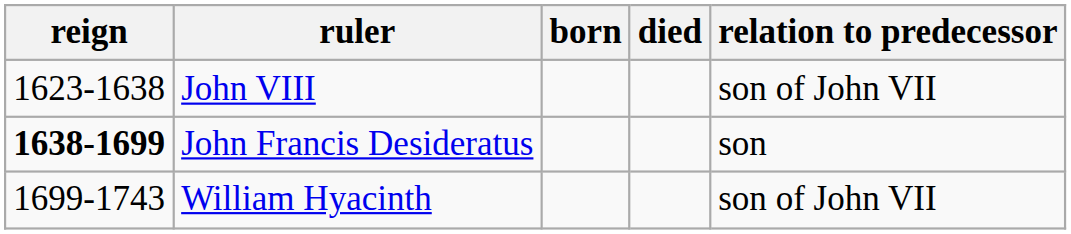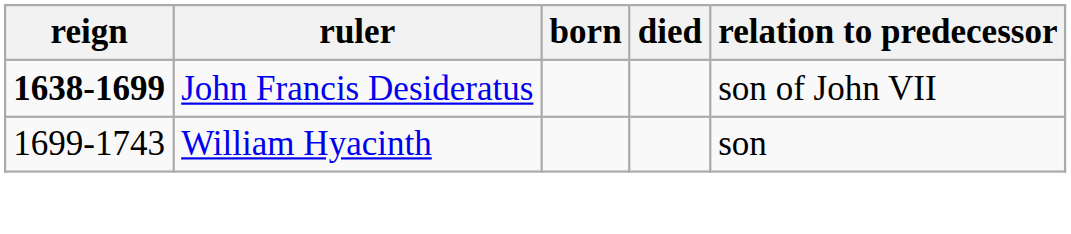 <table class="wikitable">
 <tr>
 <th>reign</th>
 <th>ruler</th>
 <th>born</th>
 <th>died</th>
 <th>relation to predecessor</th>
 </tr>
 <tr>
-<td>1623-1638</td>
-<td><a href='#'>John VIII</a></td>
-<td></td>
-<td></td>
-<td>son of John VII</td>
-</tr>
-<tr>
 <td><strong>1638-1699</strong></td>
 <td><a href='#'>John Francis Desideratus</a></td>
 <td></td>
 <td></td>
-<td>son</td>
+<td>son of John VII</td>
 </tr>
 <tr>
 <td>1699-1743</td>
 <td><a href='#'>William Hyacinth</a></td>
 <td></td>
 <td></td>
-<td>son of John VII</td>
+<td>son</td>
 </tr>
 </table>
